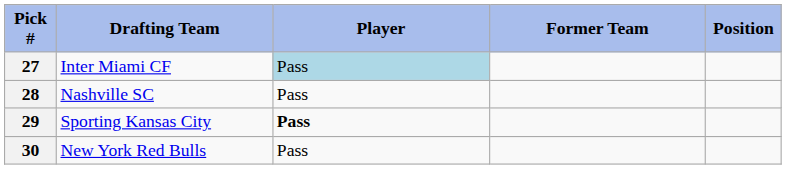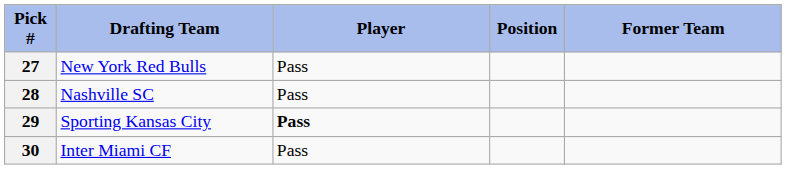 <table class="wikitable sortable" style="width: 80%">
 <tr>
 <th style="background:#A8BDEC;" width=6%>Pick #</th>
 <th width=25% style="background:#A8BDEC;">Drafting Team</th>
 <th width=25% style="background:#A8BDEC;">Player</th>
+<th width=8% style="background:#A8BDEC;">Position</th>
 <th width=25% style="background:#A8BDEC;">Former Team</th>
-<th width=8% style="background:#A8BDEC;">Position</th>
 </tr>
 <tr>
 <th>27</th>
-<td><a href='#'>Inter Miami CF</a></td>
-<td style="background: lightblue;">Pass</td>
+<td><a href='#'>New York Red Bulls</a></td>
+<td>Pass</td>
 <td></td>
 <td></td>
 </tr>
 <tr>
 <th>28</th>
 <td><a href='#'>Nashville SC</a></td>
 <td>Pass</td>
 <td></td>
 <td></td>
 </tr>
 <tr>
 <th>29</th>
 <td><a href='#'>Sporting Kansas City</a></td>
 <td><strong>Pass</strong></td>
 <td></td>
 <td></td>
 </tr>
 <tr>
 <th>30</th>
-<td><a href='#'>New York Red Bulls</a></td>
+<td><a href='#'>Inter Miami CF</a></td>
 <td>Pass</td>
 <td></td>
 <td></td>
 </tr>
 </table>
